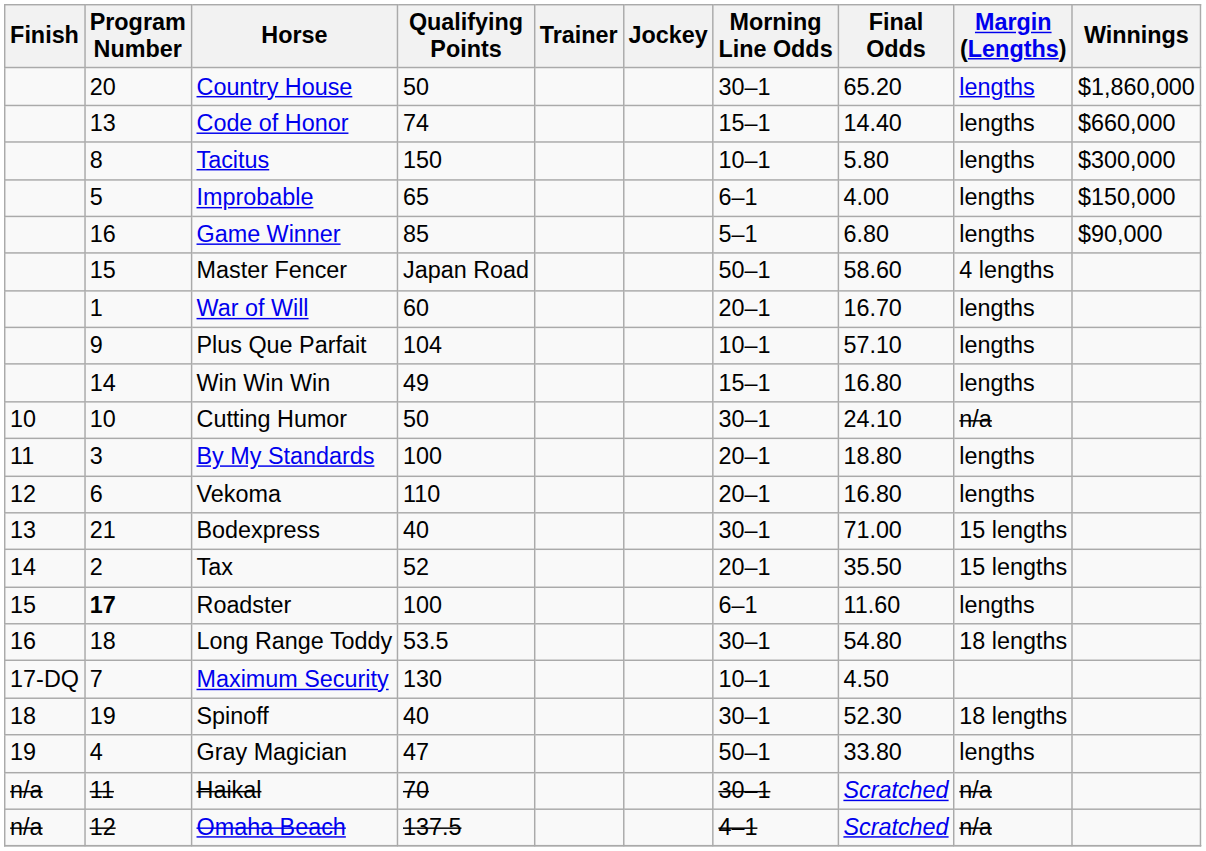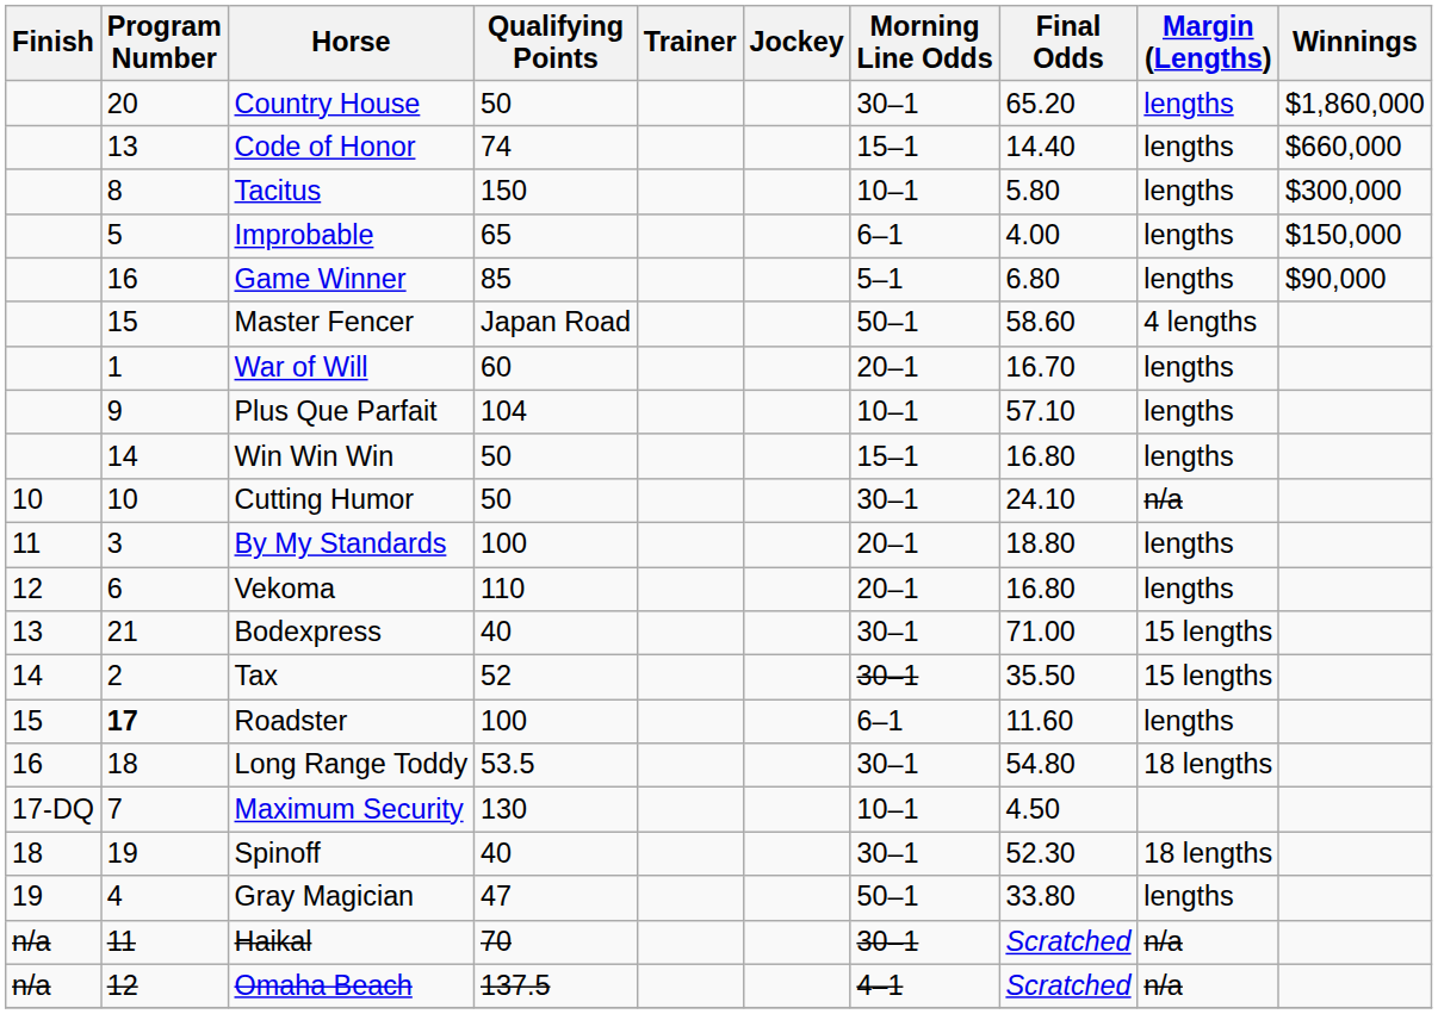 <table class="wikitable sortable" border="1">
 <tr>
 <th scope="col">Finish</th>
 <th scope="col">Program<br>Number</th>
 <th scope="col">Horse</th>
 <th scope="col">Qualifying<br>Points</th>
 <th scope="col">Trainer</th>
 <th scope="col">Jockey</th>
 <th scope="col">Morning<br>Line Odds</th>
 <th scope="col">Final<br>Odds</th>
 <th scope="col" class=unsortable><a href='#'>Margin</a><br>(<a href='#'>Lengths</a>)</th>
 <th scope="col">Winnings</th>
 </tr>
 <tr>
 <td></td>
 <td>20</td>
 <td><a href='#'>Country House</a></td>
 <td>50</td>
 <td></td>
 <td></td>
 <td>30–1</td>
 <td>65.20</td>
 <td> <a href='#'>lengths</a></td>
 <td>$1,860,000</td>
 </tr>
 <tr>
 <td></td>
 <td>13</td>
 <td><a href='#'>Code of Honor</a></td>
 <td>74</td>
 <td></td>
 <td></td>
 <td>15–1</td>
 <td>14.40</td>
 <td> lengths</td>
 <td>$660,000</td>
 </tr>
 <tr>
 <td></td>
 <td>8</td>
 <td><a href='#'>Tacitus</a></td>
 <td>150</td>
 <td></td>
 <td></td>
 <td>10–1</td>
 <td>5.80</td>
 <td> lengths</td>
 <td>$300,000</td>
 </tr>
 <tr>
 <td></td>
 <td>5</td>
 <td><a href='#'>Improbable</a></td>
 <td>65</td>
 <td></td>
 <td></td>
 <td>6–1</td>
 <td>4.00</td>
 <td> lengths</td>
 <td>$150,000</td>
 </tr>
 <tr>
 <td></td>
 <td>16</td>
 <td><a href='#'>Game Winner</a></td>
 <td>85</td>
 <td></td>
 <td></td>
 <td>5–1</td>
 <td>6.80</td>
 <td> lengths</td>
 <td>$90,000</td>
 </tr>
 <tr>
 <td></td>
 <td>15</td>
 <td>Master Fencer</td>
 <td>Japan Road</td>
 <td></td>
 <td></td>
 <td>50–1</td>
 <td>58.60</td>
 <td>4 lengths</td>
 <td></td>
 </tr>
 <tr>
 <td></td>
 <td>1</td>
 <td><a href='#'>War of Will</a></td>
 <td>60</td>
 <td></td>
 <td></td>
 <td>20–1</td>
 <td>16.70</td>
 <td> lengths</td>
 <td></td>
 </tr>
 <tr>
 <td></td>
 <td>9</td>
 <td>Plus Que Parfait</td>
 <td>104</td>
 <td></td>
 <td></td>
 <td>10–1</td>
 <td>57.10</td>
 <td> lengths</td>
 <td></td>
 </tr>
 <tr>
 <td></td>
 <td>14</td>
 <td>Win Win Win</td>
-<td>49</td>
+<td>50</td>
 <td></td>
 <td></td>
 <td>15–1</td>
 <td>16.80</td>
 <td> lengths</td>
 <td></td>
 </tr>
 <tr>
 <td>10</td>
 <td>10</td>
 <td>Cutting Humor</td>
 <td>50</td>
 <td></td>
 <td></td>
 <td>30–1</td>
 <td>24.10</td>
 <td><s>n/a</s></td>
 <td></td>
 </tr>
 <tr>
 <td>11</td>
 <td>3</td>
 <td><a href='#'>By My Standards</a></td>
 <td>100</td>
 <td></td>
 <td></td>
 <td>20–1</td>
 <td>18.80</td>
 <td> lengths</td>
 <td></td>
 </tr>
 <tr>
 <td>12</td>
 <td>6</td>
 <td>Vekoma</td>
 <td>110</td>
 <td></td>
 <td></td>
 <td>20–1</td>
 <td>16.80</td>
 <td> lengths</td>
 <td></td>
 </tr>
 <tr>
 <td>13</td>
 <td> 21</td>
 <td>Bodexpress</td>
 <td>40</td>
 <td></td>
 <td></td>
 <td>30–1</td>
 <td>71.00</td>
 <td>15 lengths</td>
 <td></td>
 </tr>
 <tr>
 <td>14</td>
 <td>2</td>
 <td>Tax</td>
 <td>52</td>
 <td></td>
 <td></td>
-<td>20–1</td>
+<td><s>30–1</s></td>
 <td>35.50</td>
 <td>15 lengths</td>
 <td></td>
 </tr>
 <tr>
 <td>15</td>
 <td><strong>17</strong></td>
 <td>Roadster</td>
 <td>100</td>
 <td></td>
 <td></td>
 <td>6–1</td>
 <td>11.60</td>
 <td> lengths</td>
 <td></td>
 </tr>
 <tr>
 <td>16</td>
 <td>18</td>
 <td>Long Range Toddy</td>
 <td>53.5</td>
 <td></td>
 <td></td>
 <td>30–1</td>
 <td>54.80</td>
 <td>18 lengths</td>
 <td></td>
 </tr>
 <tr>
 <td data-sort-value=17>17-DQ</td>
 <td>7</td>
 <td><a href='#'>Maximum Security</a></td>
 <td>130</td>
 <td></td>
 <td></td>
 <td>10–1</td>
 <td>4.50</td>
 <td></td>
 <td></td>
 </tr>
 <tr>
 <td>18</td>
 <td>19</td>
 <td>Spinoff</td>
 <td>40</td>
 <td></td>
 <td></td>
 <td>30–1</td>
 <td>52.30</td>
 <td>18 lengths</td>
 <td></td>
 </tr>
 <tr>
 <td>19</td>
 <td>4</td>
 <td>Gray Magician</td>
 <td>47</td>
 <td></td>
 <td></td>
 <td>50–1</td>
 <td>33.80</td>
 <td> lengths</td>
 <td></td>
 </tr>
 <tr>
 <td><s>n/a</s></td>
 <td><s>11</s></td>
 <td><s>Haikal</s></td>
 <td><s>70</s></td>
 <td><s></s></td>
 <td><s></s></td>
 <td><s>30–1</s></td>
 <td><em><a href='#'>Scratched</a></em></td>
 <td><s>n/a</s></td>
 <td></td>
 </tr>
 <tr>
 <td><s>n/a</s></td>
 <td><s>12</s></td>
 <td><a href='#'><s>Omaha Beach</s></a></td>
 <td><s>137.5</s></td>
 <td><s></s></td>
 <td><s></s></td>
 <td><s>4–1</s></td>
 <td><em><a href='#'>Scratched</a></em></td>
 <td><s>n/a</s></td>
 <td></td>
 </tr>
 <tr>
 </tr>
 </table>
